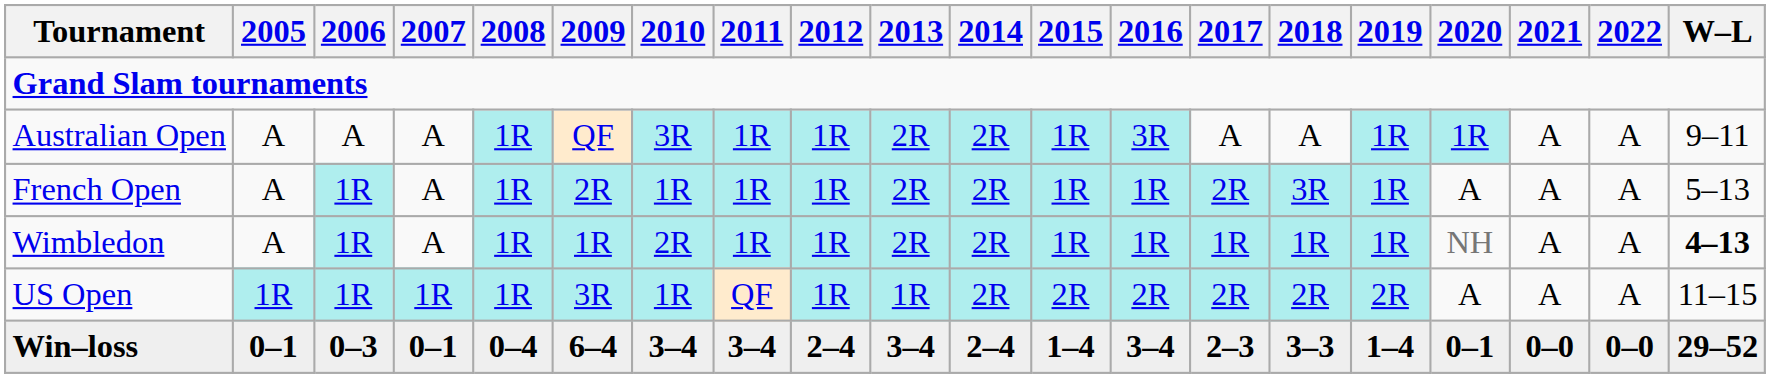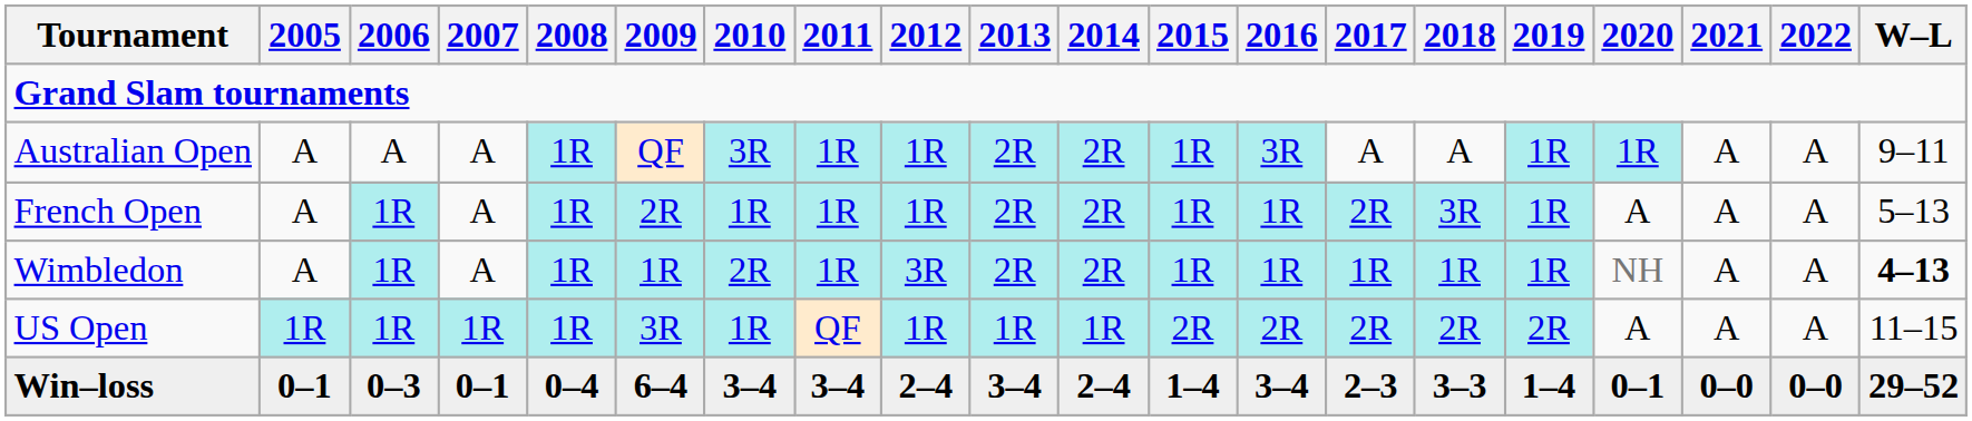 <table class="nowrap wikitable" style=text-align:center;font-size:97%>
 <tr>
 <th>Tournament</th>
 <th><a href='#'>2005</a></th>
 <th><a href='#'>2006</a></th>
 <th><a href='#'>2007</a></th>
 <th><a href='#'>2008</a></th>
 <th><a href='#'>2009</a></th>
 <th><a href='#'>2010</a></th>
 <th><a href='#'>2011</a></th>
 <th><a href='#'>2012</a></th>
 <th><a href='#'>2013</a></th>
 <th><a href='#'>2014</a></th>
 <th><a href='#'>2015</a></th>
 <th><a href='#'>2016</a></th>
 <th><a href='#'>2017</a></th>
 <th><a href='#'>2018</a></th>
 <th><a href='#'>2019</a></th>
 <th><a href='#'>2020</a></th>
 <th><a href='#'>2021</a></th>
 <th><a href='#'>2022</a></th>
 <th>W–L</th>
 </tr>
 <tr>
 <td colspan=20 align=left><strong><a href='#'>Grand Slam tournaments</a></strong></td>
 </tr>
 <tr>
 <td align=left><a href='#'>Australian Open</a></td>
 <td>A</td>
 <td>A</td>
 <td>A</td>
 <td bgcolor=afeeee><a href='#'>1R</a></td>
 <td bgcolor=ffebcd><a href='#'>QF</a></td>
 <td bgcolor=afeeee><a href='#'>3R</a></td>
 <td bgcolor=afeeee><a href='#'>1R</a></td>
 <td bgcolor=afeeee><a href='#'>1R</a></td>
 <td bgcolor=afeeee><a href='#'>2R</a></td>
 <td bgcolor=afeeee><a href='#'>2R</a></td>
 <td bgcolor=afeeee><a href='#'>1R</a></td>
 <td bgcolor=afeeee><a href='#'>3R</a></td>
 <td>A</td>
 <td>A</td>
 <td bgcolor=afeeee><a href='#'>1R</a></td>
 <td bgcolor=afeeee><a href='#'>1R</a></td>
 <td>A</td>
 <td>A</td>
 <td>9–11</td>
 </tr>
 <tr>
 <td align=left><a href='#'>French Open</a></td>
 <td>A</td>
 <td bgcolor=afeeee><a href='#'>1R</a></td>
 <td>A</td>
 <td bgcolor=afeeee><a href='#'>1R</a></td>
 <td bgcolor=afeeee><a href='#'>2R</a></td>
 <td bgcolor=afeeee><a href='#'>1R</a></td>
 <td bgcolor=afeeee><a href='#'>1R</a></td>
 <td bgcolor=afeeee><a href='#'>1R</a></td>
 <td bgcolor=afeeee><a href='#'>2R</a></td>
 <td bgcolor=afeeee><a href='#'>2R</a></td>
 <td bgcolor=afeeee><a href='#'>1R</a></td>
 <td bgcolor=afeeee><a href='#'>1R</a></td>
 <td bgcolor=afeeee><a href='#'>2R</a></td>
 <td bgcolor=afeeee><a href='#'>3R</a></td>
 <td bgcolor=afeeee><a href='#'>1R</a></td>
 <td>A</td>
 <td>A</td>
 <td>A</td>
 <td>5–13</td>
 </tr>
 <tr>
 <td align=left><a href='#'>Wimbledon</a></td>
 <td>A</td>
 <td bgcolor=afeeee><a href='#'>1R</a></td>
 <td>A</td>
 <td bgcolor=afeeee><a href='#'>1R</a></td>
 <td bgcolor=afeeee><a href='#'>1R</a></td>
 <td bgcolor=afeeee><a href='#'>2R</a></td>
 <td bgcolor=afeeee><a href='#'>1R</a></td>
-<td bgcolor=afeeee><a href='#'>1R</a></td>
+<td bgcolor=afeeee><a href='#'>3R</a></td>
 <td bgcolor=afeeee><a href='#'>2R</a></td>
 <td bgcolor=afeeee><a href='#'>2R</a></td>
 <td bgcolor=afeeee><a href='#'>1R</a></td>
 <td bgcolor=afeeee><a href='#'>1R</a></td>
 <td bgcolor=afeeee><a href='#'>1R</a></td>
 <td bgcolor=afeeee><a href='#'>1R</a></td>
 <td bgcolor=afeeee><a href='#'>1R</a></td>
 <td style=color:#767676>NH</td>
 <td>A</td>
 <td>A</td>
 <td><strong>4–13</strong></td>
 </tr>
 <tr>
 <td align=left><a href='#'>US Open</a></td>
 <td bgcolor=afeeee><a href='#'>1R</a></td>
 <td bgcolor=afeeee><a href='#'>1R</a></td>
 <td bgcolor=afeeee><a href='#'>1R</a></td>
 <td bgcolor=afeeee><a href='#'>1R</a></td>
 <td bgcolor=afeeee><a href='#'>3R</a></td>
 <td bgcolor=afeeee><a href='#'>1R</a></td>
 <td bgcolor=ffebcd><a href='#'>QF</a></td>
 <td bgcolor=afeeee><a href='#'>1R</a></td>
 <td bgcolor=afeeee><a href='#'>1R</a></td>
-<td bgcolor=afeeee><a href='#'>2R</a></td>
+<td bgcolor=afeeee><a href='#'>1R</a></td>
 <td bgcolor=afeeee><a href='#'>2R</a></td>
 <td bgcolor=afeeee><a href='#'>2R</a></td>
 <td bgcolor=afeeee><a href='#'>2R</a></td>
 <td bgcolor=afeeee><a href='#'>2R</a></td>
 <td bgcolor=afeeee><a href='#'>2R</a></td>
 <td>A</td>
 <td>A</td>
 <td>A</td>
 <td>11–15</td>
 </tr>
 <tr style=background:#efefef;font-weight:bold>
 <td style="text-align:left">Win–loss</td>
 <td>0–1</td>
 <td>0–3</td>
 <td>0–1</td>
 <td>0–4</td>
 <td>6–4</td>
 <td>3–4</td>
 <td>3–4</td>
 <td>2–4</td>
 <td>3–4</td>
 <td>2–4</td>
 <td>1–4</td>
 <td>3–4</td>
 <td>2–3</td>
 <td>3–3</td>
 <td>1–4</td>
 <td>0–1</td>
 <td>0–0</td>
 <td>0–0</td>
 <td>29–52</td>
 </tr>
 </table>
